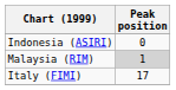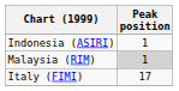 <table class="wikitable sortable">
 <tr>
 <th align="left">Chart (1999)</th>
 <th align="center">Peak<br>position</th>
 </tr>
 <tr>
 </tr>
 <tr>
 <td>Indonesia (<a href='#'>ASIRI</a>)</td>
-<td align="center">0</td>
+<td align="center">1</td>
 </tr>
 <tr>
 <td>Malaysia  (<a href='#'>RIM</a>)</td>
 <td align="center" style="background: lightgrey;">1</td>
 </tr>
 <tr>
 <td>Italy (<a href='#'>FIMI</a>)</td>
 <td align="center">17</td>
 </tr>
 <tr>
 </tr>
 </table>
